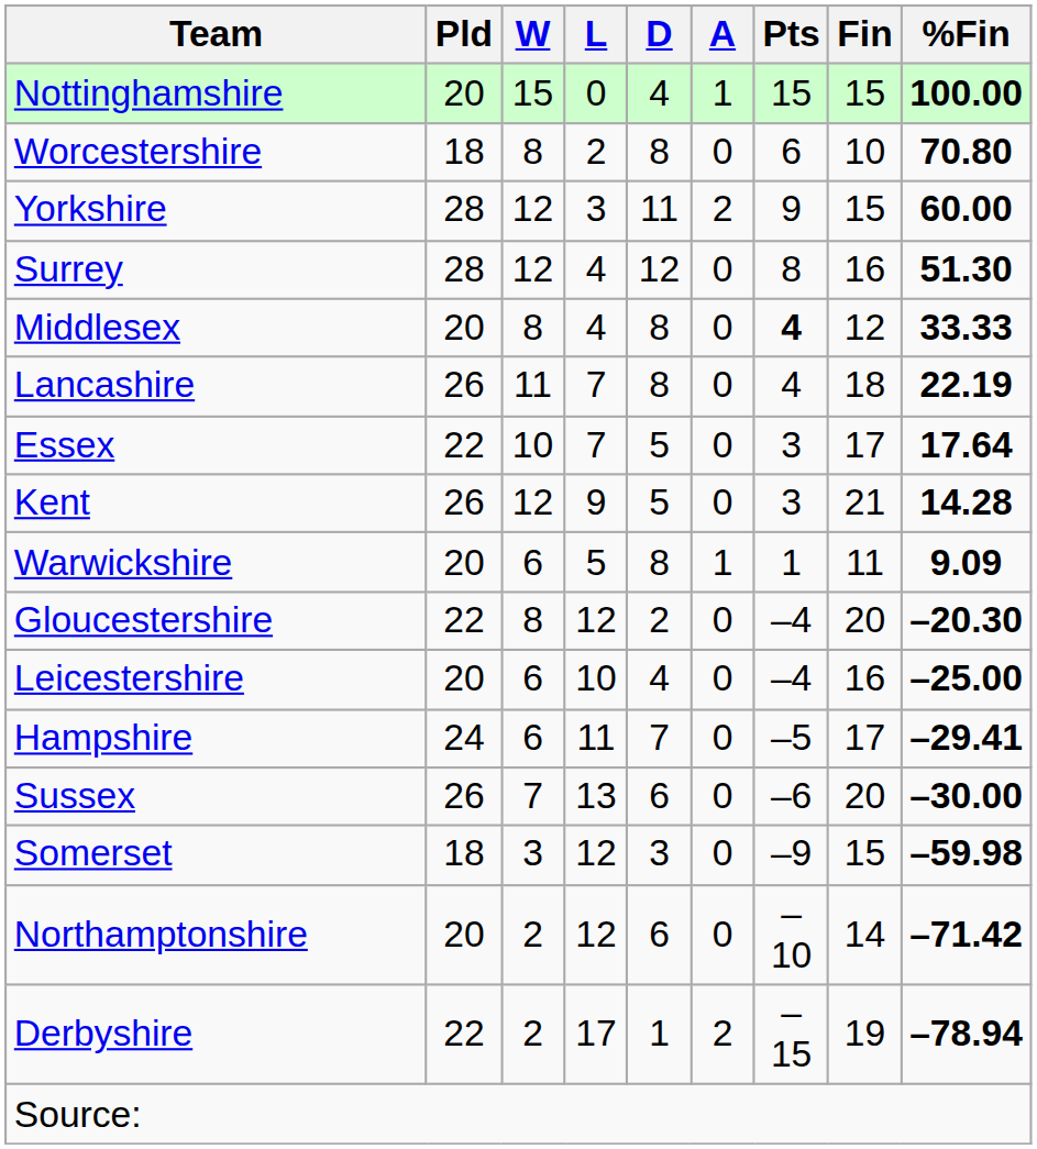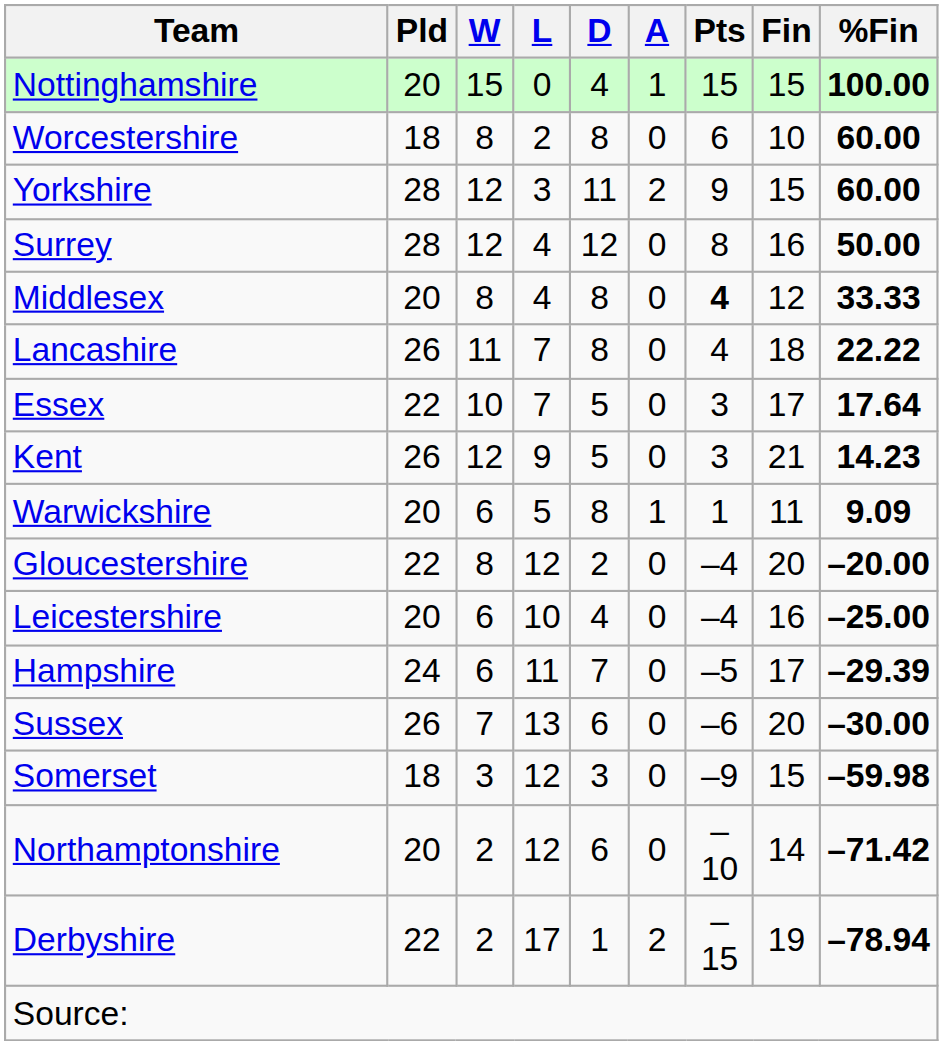 <table class="wikitable" style="text-align:center;">
 <tr>
 <th width=175>Team</th>
 <th width=20 abbr="Played">Pld</th>
 <th width=20 abbr="Won"><a href='#'>W</a></th>
 <th width=20 abbr="Lost"><a href='#'>L</a></th>
 <th width=20 abbr="Drawn"><a href='#'>D</a></th>
 <th width=20 abbr="Abandoned"><a href='#'>A</a></th>
 <th width=20 abbr="Points">Pts</th>
 <th width=20 abbr="Finished matches">Fin</th>
 <th width=40 abbr="Percentage of finished matches">%Fin</th>
 </tr>
 <tr style="background:#ccffcc;">
 <td style="text-align:left;"><a href='#'>Nottinghamshire</a></td>
 <td>20</td>
 <td>15</td>
 <td>0</td>
 <td>4</td>
 <td>1</td>
 <td>15</td>
 <td>15</td>
 <td><strong>100.00</strong></td>
 </tr>
 <tr>
 <td style="text-align:left;"><a href='#'>Worcestershire</a></td>
 <td>18</td>
 <td>8</td>
 <td>2</td>
 <td>8</td>
 <td>0</td>
 <td>6</td>
 <td>10</td>
-<td><strong>70.80</strong></td>
+<td><strong>60.00</strong></td>
 </tr>
 <tr>
 <td style="text-align:left;"><a href='#'>Yorkshire</a></td>
 <td>28</td>
 <td>12</td>
 <td>3</td>
 <td>11</td>
 <td>2</td>
 <td>9</td>
 <td>15</td>
 <td><strong>60.00</strong></td>
 </tr>
 <tr>
 <td style="text-align:left;"><a href='#'>Surrey</a></td>
 <td>28</td>
 <td>12</td>
 <td>4</td>
 <td>12</td>
 <td>0</td>
 <td>8</td>
 <td>16</td>
-<td><strong>51.30</strong></td>
+<td><strong>50.00</strong></td>
 </tr>
 <tr>
 <td style="text-align:left;"><a href='#'>Middlesex</a></td>
 <td>20</td>
 <td>8</td>
 <td>4</td>
 <td>8</td>
 <td>0</td>
 <td><strong>4</strong></td>
 <td>12</td>
 <td><strong>33.33</strong></td>
 </tr>
 <tr>
 <td style="text-align:left;"><a href='#'>Lancashire</a></td>
 <td>26</td>
 <td>11</td>
 <td>7</td>
 <td>8</td>
 <td>0</td>
 <td>4</td>
 <td>18</td>
-<td><strong>22.19</strong></td>
+<td><strong>22.22</strong></td>
 </tr>
 <tr>
 <td style="text-align:left;"><a href='#'>Essex</a></td>
 <td>22</td>
 <td>10</td>
 <td>7</td>
 <td>5</td>
 <td>0</td>
 <td>3</td>
 <td>17</td>
 <td><strong>17.64</strong></td>
 </tr>
 <tr>
 <td style="text-align:left;"><a href='#'>Kent</a></td>
 <td>26</td>
 <td>12</td>
 <td>9</td>
 <td>5</td>
 <td>0</td>
 <td>3</td>
 <td>21</td>
-<td><strong>14.28</strong></td>
+<td><strong>14.23</strong></td>
 </tr>
 <tr>
 <td style="text-align:left;"><a href='#'>Warwickshire</a></td>
 <td>20</td>
 <td>6</td>
 <td>5</td>
 <td>8</td>
 <td>1</td>
 <td>1</td>
 <td>11</td>
 <td><strong>9.09</strong></td>
 </tr>
 <tr>
 <td style="text-align:left;"><a href='#'>Gloucestershire</a></td>
 <td>22</td>
 <td>8</td>
 <td>12</td>
 <td>2</td>
 <td>0</td>
 <td>–4</td>
 <td>20</td>
-<td><strong>–20.30</strong></td>
+<td><strong>–20.00</strong></td>
 </tr>
 <tr>
 <td style="text-align:left;"><a href='#'>Leicestershire</a></td>
 <td>20</td>
 <td>6</td>
 <td>10</td>
 <td>4</td>
 <td>0</td>
 <td>–4</td>
 <td>16</td>
 <td><strong>–25.00</strong></td>
 </tr>
 <tr>
 <td style="text-align:left;"><a href='#'>Hampshire</a></td>
 <td>24</td>
 <td>6</td>
 <td>11</td>
 <td>7</td>
 <td>0</td>
 <td>–5</td>
 <td>17</td>
-<td><strong>–29.41</strong></td>
+<td><strong>–29.39</strong></td>
 </tr>
 <tr>
 <td style="text-align:left;"><a href='#'>Sussex</a></td>
 <td>26</td>
 <td>7</td>
 <td>13</td>
 <td>6</td>
 <td>0</td>
 <td>–6</td>
 <td>20</td>
 <td><strong>–30.00</strong></td>
 </tr>
 <tr>
 <td style="text-align:left;"><a href='#'>Somerset</a></td>
 <td>18</td>
 <td>3</td>
 <td>12</td>
 <td>3</td>
 <td>0</td>
 <td>–9</td>
 <td>15</td>
 <td><strong>–59.98</strong></td>
 </tr>
 <tr>
 <td style="text-align:left;"><a href='#'>Northamptonshire</a></td>
 <td>20</td>
 <td>2</td>
 <td>12</td>
 <td>6</td>
 <td>0</td>
 <td>–10</td>
 <td>14</td>
 <td><strong>–71.42</strong></td>
 </tr>
 <tr>
 <td style="text-align:left;"><a href='#'>Derbyshire</a></td>
 <td>22</td>
 <td>2</td>
 <td>17</td>
 <td>1</td>
 <td>2</td>
 <td>–15</td>
 <td>19</td>
 <td><strong>–78.94</strong></td>
 </tr>
 <tr>
 <td colspan=10 align="left">Source:</td>
 </tr>
 </table>
